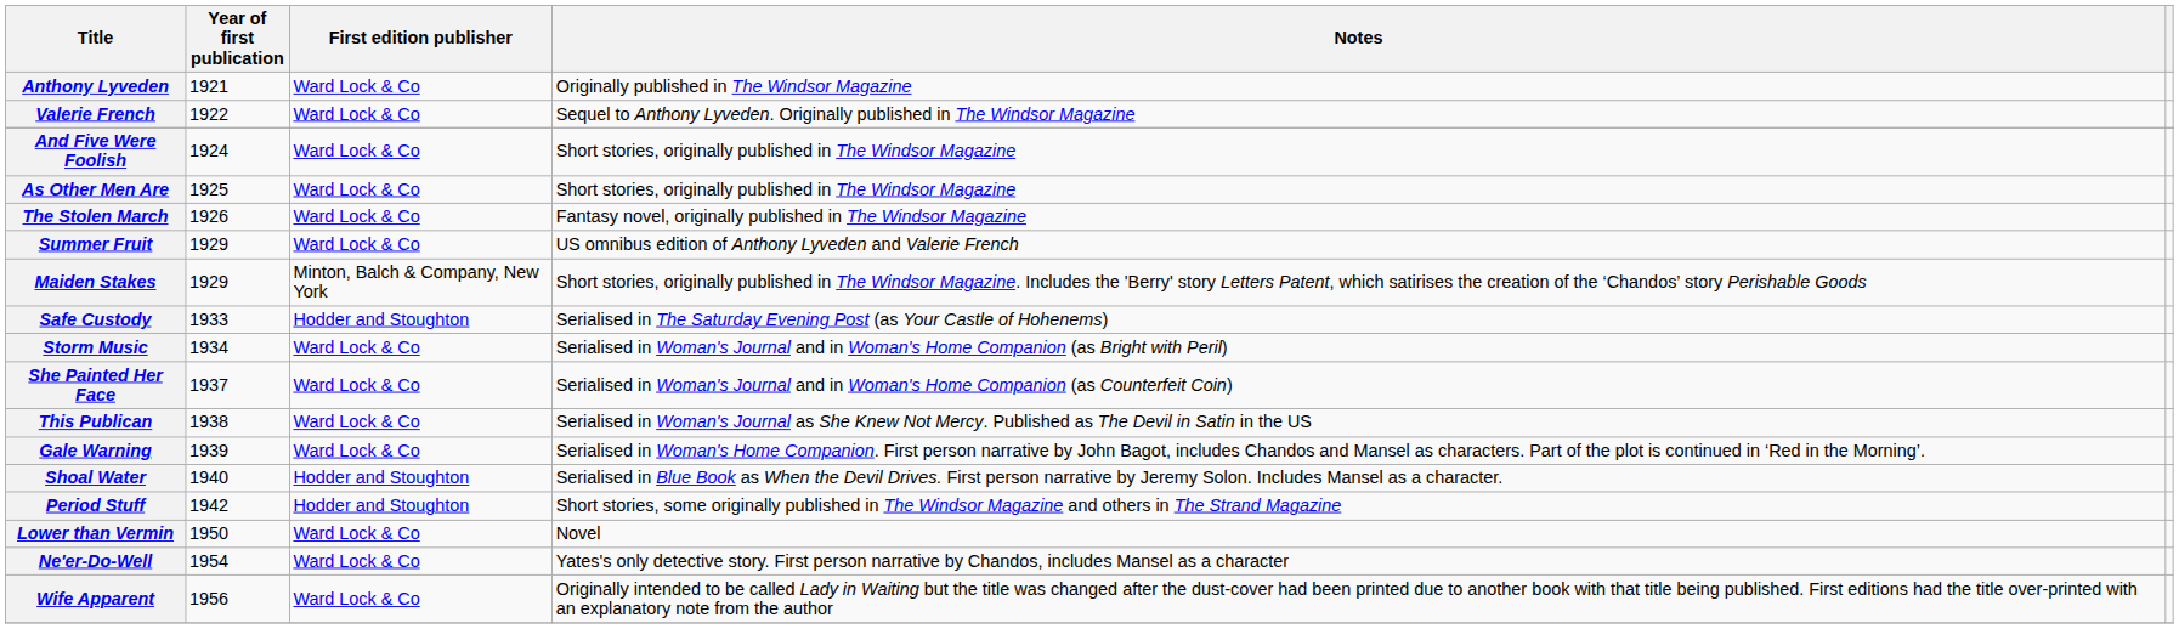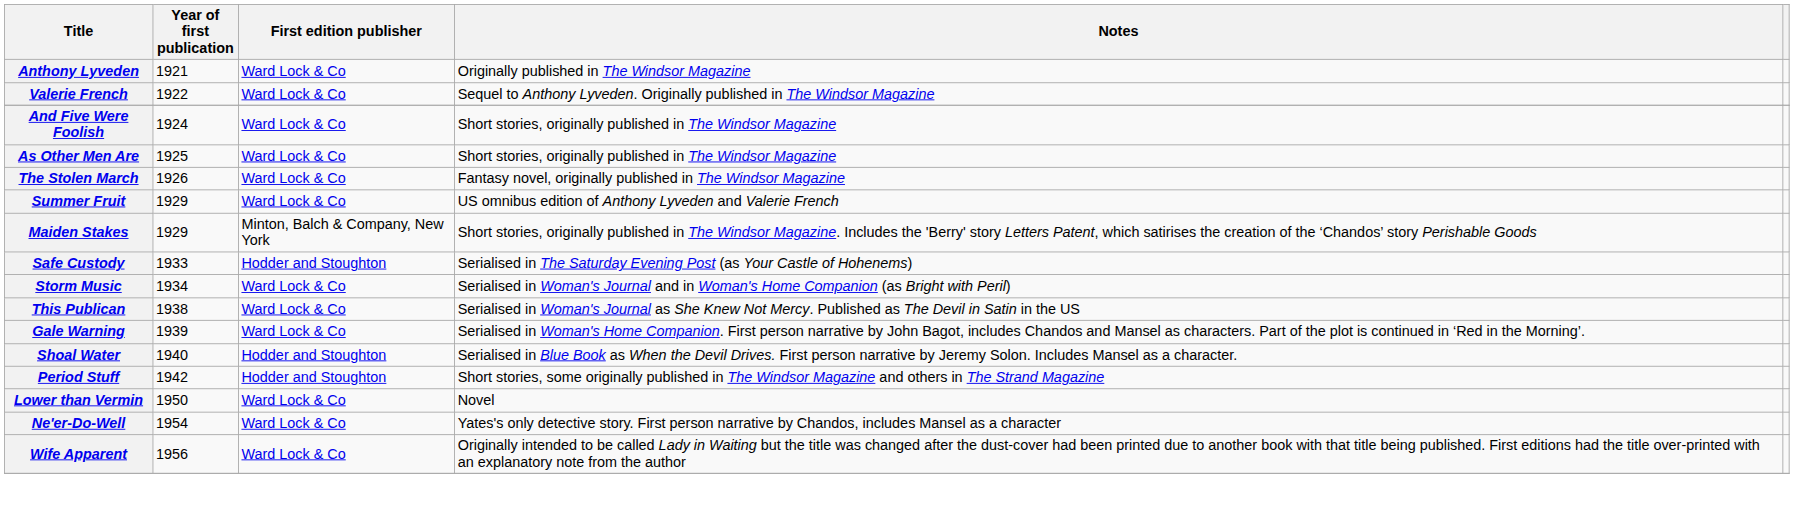 <table class="wikitable plainrowheaders sortable" style="margin-right: 0;">
 <tr>
 <th scope="col">Title</th>
 <th scope="col">Year of first<br>publication</th>
 <th scope="col">First edition publisher<br></th>
 <th scope="col" class="unsortable">Notes</th>
 <th scope="col" class="unsortable"></th>
 </tr>
 <tr>
 <th scope="row"><em><a href='#'>Anthony Lyveden</a></em></th>
 <td>1921</td>
 <td><a href='#'>Ward Lock & Co</a></td>
 <td>Originally published in <em><a href='#'>The Windsor Magazine</a></em></td>
 <td style="text-align: center;"></td>
 </tr>
 <tr>
 <th scope="row"><em><a href='#'>Valerie French</a></em></th>
 <td>1922</td>
 <td><a href='#'>Ward Lock & Co</a></td>
 <td>Sequel to <em>Anthony Lyveden</em>. Originally published in <em><a href='#'>The Windsor Magazine</a></em></td>
 <td style="text-align: center;"></td>
 </tr>
 <tr>
 </tr>
 <tr>
 <th scope="row"><em><a href='#'>And Five Were Foolish</a></em></th>
 <td>1924</td>
 <td><a href='#'>Ward Lock & Co</a></td>
 <td>Short stories, originally published in <em><a href='#'>The Windsor Magazine</a></em></td>
 <td style="text-align: center;"></td>
 </tr>
 <tr>
 <th scope="row"><em><a href='#'>As Other Men Are</a></em></th>
 <td>1925</td>
 <td><a href='#'>Ward Lock & Co</a></td>
 <td>Short stories, originally published in <em><a href='#'>The Windsor Magazine</a></em></td>
 <td style="text-align: center;"></td>
 </tr>
 <tr>
 <th scope="row"><em><a href='#'>The Stolen March</a></em></th>
 <td>1926</td>
 <td><a href='#'>Ward Lock & Co</a></td>
 <td>Fantasy novel, originally published in <em><a href='#'>The Windsor Magazine</a></em></td>
 <td style="text-align: center;"></td>
 </tr>
 <tr>
 <th scope="row"><em><a href='#'>Summer Fruit</a></em></th>
 <td>1929</td>
 <td><a href='#'>Ward Lock & Co</a></td>
 <td>US omnibus edition of <em>Anthony Lyveden</em> and <em>Valerie French</em></td>
 <td style="text-align: center;"></td>
 </tr>
 <tr>
 <th scope="row"><em><a href='#'>Maiden Stakes</a></em></th>
 <td>1929</td>
 <td>Minton, Balch & Company, New York</td>
 <td>Short stories, originally published in <em><a href='#'>The Windsor Magazine</a></em>. Includes the 'Berry' story <em>Letters Patent</em>, which satirises the creation of the ‘Chandos’ story <em>Perishable Goods</em></td>
 <td style="text-align: center;"></td>
 </tr>
 <tr>
 <th scope="row"><em><a href='#'>Safe Custody</a></em></th>
 <td>1933</td>
 <td><a href='#'>Hodder and Stoughton</a></td>
 <td>Serialised in <em><a href='#'>The Saturday Evening Post</a></em> (as <em>Your Castle of Hohenems</em>)</td>
 <td style="text-align: center;"></td>
 </tr>
 <tr>
 <th scope="row"><em><a href='#'>Storm Music</a></em></th>
 <td>1934</td>
 <td><a href='#'>Ward Lock & Co</a></td>
 <td>Serialised in <em><a href='#'>Woman's Journal</a></em> and in <em><a href='#'>Woman's Home Companion</a></em> (as <em>Bright with Peril</em>)</td>
 <td style="text-align: center;"></td>
 </tr>
 <tr>
-<th scope="row"><em><a href='#'>She Painted Her Face</a></em></th>
-<td>1937</td>
-<td><a href='#'>Ward Lock & Co</a></td>
-<td>Serialised in <em><a href='#'>Woman's Journal</a></em> and in <em><a href='#'>Woman's Home Companion</a></em> (as <em>Counterfeit Coin</em>)</td>
-<td style="text-align: center;"></td>
-</tr>
-<tr>
 <th scope="row"><em><a href='#'>This Publican</a></em></th>
 <td>1938</td>
 <td><a href='#'>Ward Lock & Co</a></td>
 <td>Serialised in <em><a href='#'>Woman's Journal</a></em> as <em>She Knew Not Mercy</em>. Published as <em>The Devil in Satin</em> in the US</td>
 <td style="text-align: center;"></td>
 </tr>
 <tr>
 <th scope="row"><em><a href='#'>Gale Warning</a></em></th>
 <td>1939</td>
 <td><a href='#'>Ward Lock & Co</a></td>
 <td>Serialised in <em><a href='#'>Woman's Home Companion</a></em>. First person narrative by John Bagot, includes Chandos and Mansel as characters. Part of the plot is continued in ‘Red in the Morning’.</td>
 <td style="text-align: center;"></td>
 </tr>
 <tr>
 <th scope="row"><em><a href='#'>Shoal Water</a></em></th>
 <td>1940</td>
 <td><a href='#'>Hodder and Stoughton</a></td>
 <td>Serialised in <em><a href='#'>Blue Book</a></em> as <em>When the Devil Drives.</em> First person narrative by Jeremy Solon. Includes Mansel as a character.</td>
 <td style="text-align: center;"></td>
 </tr>
 <tr>
 <th scope="row"><em><a href='#'>Period Stuff</a></em></th>
 <td>1942</td>
 <td><a href='#'>Hodder and Stoughton</a></td>
 <td>Short stories, some originally published in <em><a href='#'>The Windsor Magazine</a></em> and others in <em><a href='#'>The Strand Magazine</a></em></td>
 <td style="text-align: center;"></td>
 </tr>
 <tr>
 <th scope="row"><em><a href='#'>Lower than Vermin</a></em></th>
 <td>1950</td>
 <td><a href='#'>Ward Lock & Co</a></td>
 <td>Novel</td>
 <td style="text-align: center;"></td>
 </tr>
 <tr>
 <th scope="row"><em><a href='#'>Ne'er-Do-Well</a></em></th>
 <td>1954</td>
 <td><a href='#'>Ward Lock & Co</a></td>
 <td>Yates's only detective story. First person narrative by Chandos, includes Mansel as a character</td>
 <td style="text-align: center;"></td>
 </tr>
 <tr>
 <th scope="row"><em><a href='#'>Wife Apparent</a></em></th>
 <td>1956</td>
 <td><a href='#'>Ward Lock & Co</a></td>
 <td>Originally intended to be called <em>Lady in Waiting</em> but the title was changed after the dust-cover had been printed due to another book with that title being published. First editions had the title over-printed with an explanatory note from the author</td>
 <td style="text-align: center;"></td>
 </tr>
 <tr>
 </tr>
 </table>
